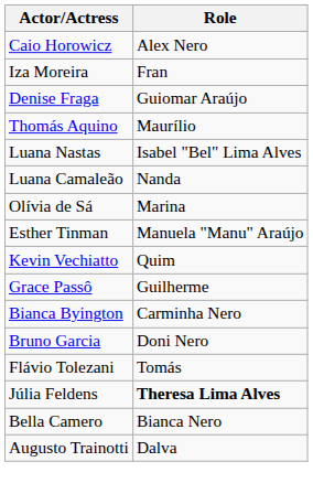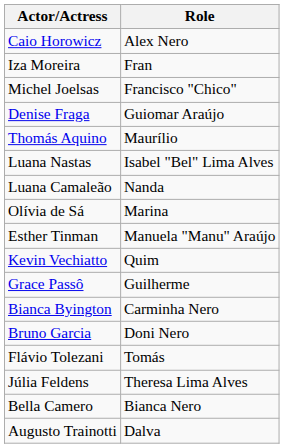 <table class="wikitable">
 <tr>
 <th>Actor/Actress</th>
 <th>Role</th>
 </tr>
 <tr>
 <td><a href='#'>Caio Horowicz</a></td>
 <td>Alex Nero</td>
 </tr>
 <tr>
 <td>Iza Moreira</td>
 <td>Fran</td>
+</tr>
+<tr>
+<td>Michel Joelsas</td>
+<td>Francisco "Chico"</td>
 </tr>
 <tr>
 <td><a href='#'>Denise Fraga</a></td>
 <td>Guiomar Araújo</td>
 </tr>
 <tr>
 <td><a href='#'>Thomás Aquino</a></td>
 <td>Maurílio</td>
 </tr>
 <tr>
 <td>Luana Nastas</td>
 <td>Isabel "Bel" Lima Alves</td>
 </tr>
 <tr>
 <td>Luana Camaleão</td>
 <td>Nanda</td>
 </tr>
 <tr>
 <td>Olívia de Sá</td>
 <td>Marina</td>
 </tr>
 <tr>
 <td>Esther Tinman</td>
 <td>Manuela "Manu" Araújo</td>
 </tr>
 <tr>
 <td><a href='#'>Kevin Vechiatto</a></td>
 <td>Quim</td>
 </tr>
 <tr>
 <td><a href='#'>Grace Passô</a></td>
 <td>Guilherme</td>
 </tr>
 <tr>
 <td><a href='#'>Bianca Byington</a></td>
 <td>Carminha Nero</td>
 </tr>
 <tr>
 <td><a href='#'>Bruno Garcia</a></td>
 <td>Doni Nero</td>
 </tr>
 <tr>
 <td>Flávio Tolezani</td>
 <td>Tomás</td>
 </tr>
 <tr>
 <td>Júlia Feldens</td>
-<td><strong>Theresa Lima Alves</strong></td>
+<td>Theresa Lima Alves</td>
 </tr>
 <tr>
 <td>Bella Camero</td>
 <td>Bianca Nero</td>
 </tr>
 <tr>
 <td>Augusto Trainotti</td>
 <td>Dalva</td>
 </tr>
 </table>
